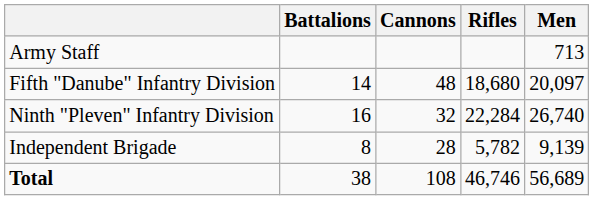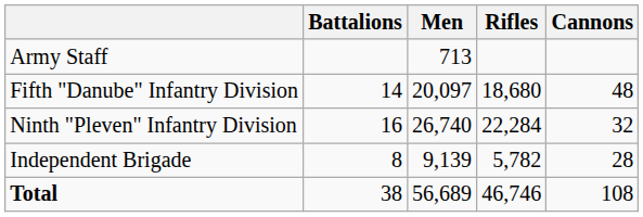 <table class="wikitable">
 <tr>
 <th></th>
 <th>Battalions</th>
+<th>Men</th>
+<th>Rifles</th>
 <th>Cannons</th>
-<th>Rifles</th>
-<th>Men</th>
 </tr>
 <tr>
 <td>Army Staff</td>
 <td></td>
+<td align="right">713</td>
+<td align="right"></td>
 <td></td>
-<td align="right"></td>
-<td align="right">713</td>
 </tr>
 <tr>
 <td>Fifth "Danube" Infantry Division</td>
 <td align="right">14</td>
+<td align="right">20,097</td>
+<td align="right">18,680</td>
 <td align="right">48</td>
-<td align="right">18,680</td>
-<td align="right">20,097</td>
 </tr>
 <tr>
 <td>Ninth "Pleven" Infantry Division</td>
 <td align="right">16</td>
+<td align="right">26,740</td>
+<td align="right">22,284</td>
 <td align="right">32</td>
-<td align="right">22,284</td>
-<td align="right">26,740</td>
 </tr>
 <tr>
 <td>Independеnt Brigade</td>
 <td align="right">8</td>
+<td align="right">9,139</td>
+<td align="right">5,782</td>
 <td align="right">28</td>
-<td align="right">5,782</td>
-<td align="right">9,139</td>
 </tr>
 <tr>
 <td><strong>Total</strong></td>
 <td align="right">38</td>
+<td align="right">56,689</td>
+<td align="right">46,746</td>
 <td align="right">108</td>
-<td align="right">46,746</td>
-<td align="right">56,689</td>
 </tr>
 </table>
